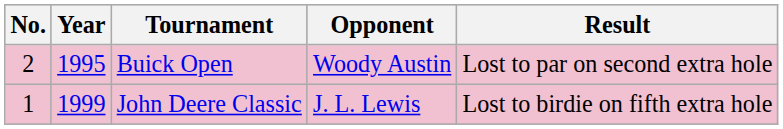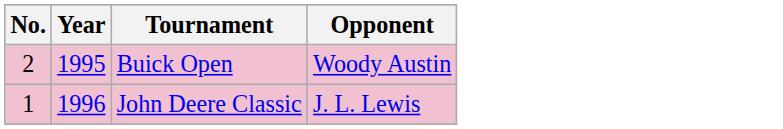 <table class="wikitable" style="font-size:95%;">
 <tr>
 <th>No.</th>
 <th>Year</th>
 <th>Tournament</th>
 <th>Opponent</th>
-<th>Result</th>
 </tr>
 <tr style="background:#F2C1D1;">
 <td align=center>2</td>
 <td><a href='#'>1995</a></td>
 <td><a href='#'>Buick Open</a></td>
 <td> <a href='#'>Woody Austin</a></td>
-<td>Lost to par on second extra hole</td>
 </tr>
 <tr style="background:#F2C1D1;">
 <td align=center>1</td>
-<td><a href='#'>1999</a></td>
+<td><a href='#'>1996</a></td>
 <td><a href='#'>John Deere Classic</a></td>
 <td> <a href='#'>J. L. Lewis</a></td>
-<td>Lost to birdie on fifth extra hole</td>
 </tr>
 </table>
